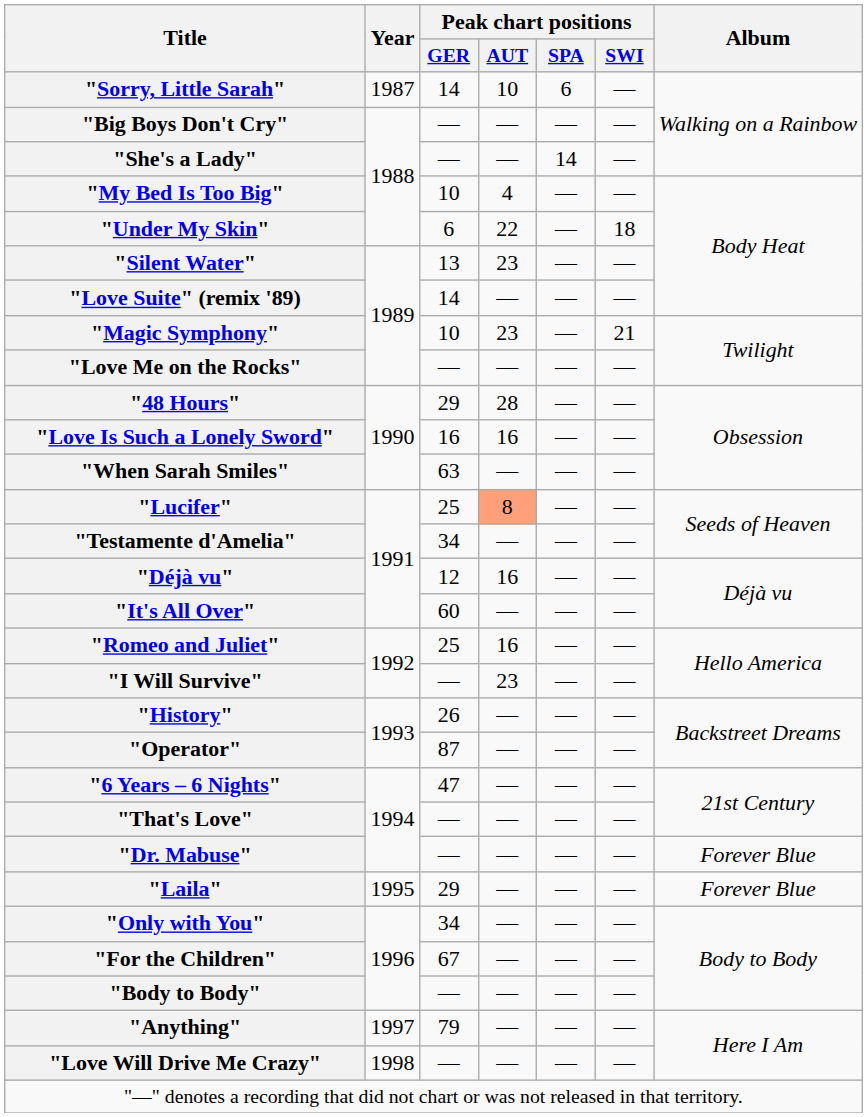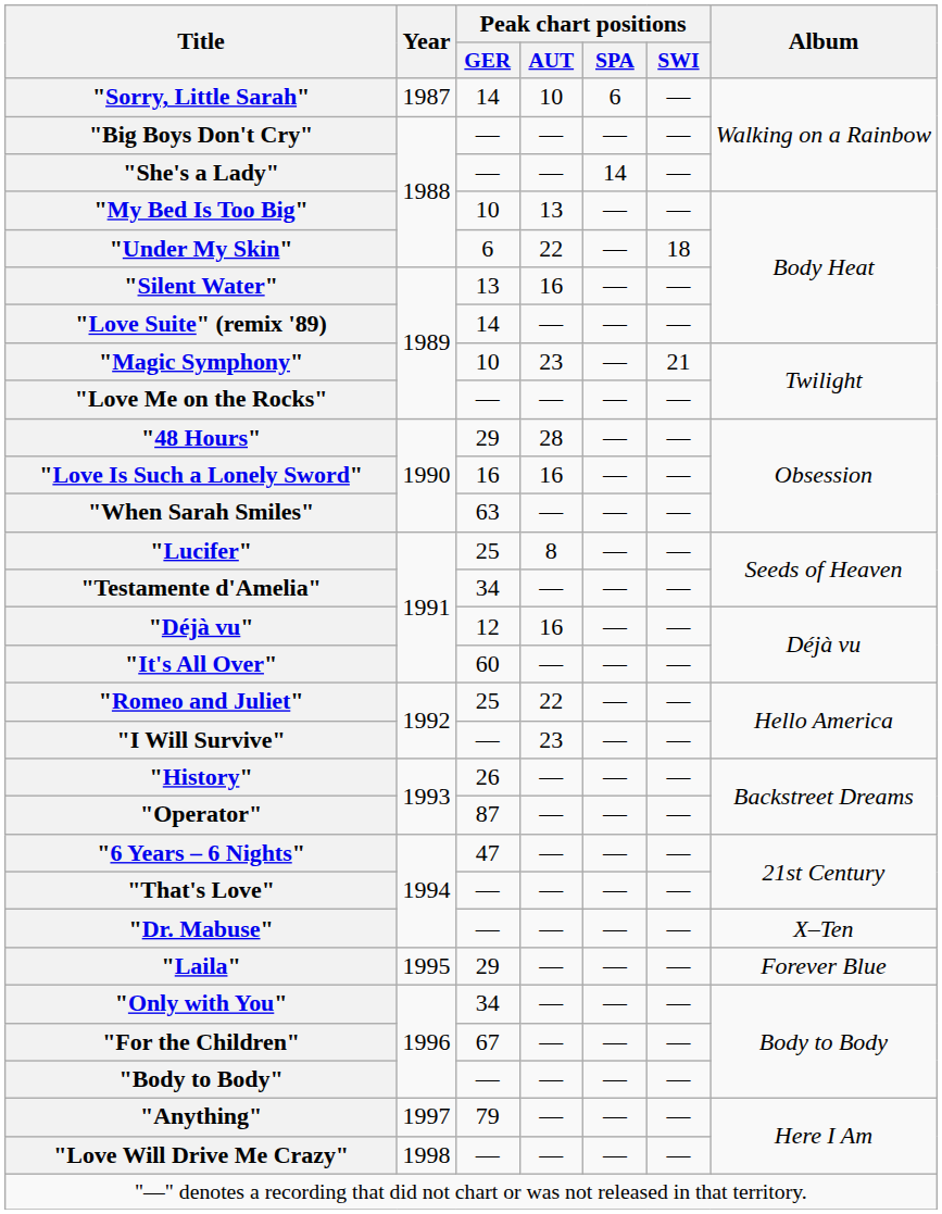 <table class="wikitable plainrowheaders" style="text-align:center;">
 <tr>
 <th scope="col" rowspan="2" style="width:16em;">Title</th>
 <th scope="col" rowspan="2">Year</th>
 <th scope="col" colspan="4">Peak chart positions</th>
 <th scope="col" rowspan="2">Album</th>
 </tr>
 <tr>
 <th scope="col" style="width:2.5em;font-size:90%;"><a href='#'>GER</a><br></th>
 <th scope="col" style="width:2.5em;font-size:90%;"><a href='#'>AUT</a><br></th>
 <th scope="col" style="width:2.5em;font-size:90%;"><a href='#'>SPA</a><br></th>
 <th scope="col" style="width:2.5em;font-size:90%;"><a href='#'>SWI</a><br></th>
 </tr>
 <tr>
 <th scope="row">"<a href='#'>Sorry, Little Sarah</a>"</th>
 <td>1987</td>
 <td>14</td>
 <td>10</td>
 <td>6</td>
 <td>—</td>
 <td rowspan="3"><em>Walking on a Rainbow</em></td>
 </tr>
 <tr>
 <th scope="row">"Big Boys Don't Cry" </th>
 <td rowspan="4">1988</td>
 <td>—</td>
 <td>—</td>
 <td>—</td>
 <td>—</td>
 </tr>
 <tr>
 <th scope="row">"She's a Lady" </th>
 <td>—</td>
 <td>—</td>
 <td>14</td>
 <td>—</td>
 </tr>
 <tr>
 <th scope="row">"<a href='#'>My Bed Is Too Big</a>"</th>
 <td>10</td>
-<td>4</td>
+<td>13</td>
 <td>—</td>
 <td>—</td>
 <td rowspan="4"><em>Body Heat</em></td>
 </tr>
 <tr>
 <th scope="row">"<a href='#'>Under My Skin</a>"</th>
 <td>6</td>
 <td>22</td>
 <td>—</td>
 <td>18</td>
 </tr>
 <tr>
 <th scope="row">"<a href='#'>Silent Water</a>"</th>
 <td rowspan="4">1989</td>
 <td>13</td>
-<td>23</td>
+<td>16</td>
 <td>—</td>
 <td>—</td>
 </tr>
 <tr>
 <th scope="row">"<a href='#'>Love Suite</a>" (remix '89)</th>
 <td>14</td>
 <td>—</td>
 <td>—</td>
 <td>—</td>
 </tr>
 <tr>
 <th scope="row">"<a href='#'>Magic Symphony</a>"</th>
 <td>10</td>
 <td>23</td>
 <td>—</td>
 <td>21</td>
 <td rowspan="2"><em>Twilight</em></td>
 </tr>
 <tr>
 <th scope="row">"Love Me on the Rocks"</th>
 <td>—</td>
 <td>—</td>
 <td>—</td>
 <td>—</td>
 </tr>
 <tr>
 <th scope="row">"<a href='#'>48 Hours</a>"</th>
 <td rowspan="3">1990</td>
 <td>29</td>
 <td>28</td>
 <td>—</td>
 <td>—</td>
 <td rowspan="3"><em>Obsession</em></td>
 </tr>
 <tr>
 <th scope="row">"<a href='#'>Love Is Such a Lonely Sword</a>"</th>
 <td>16</td>
 <td>16</td>
 <td>—</td>
 <td>—</td>
 </tr>
 <tr>
 <th scope="row">"When Sarah Smiles"</th>
 <td>63</td>
 <td>—</td>
 <td>—</td>
 <td>—</td>
 </tr>
 <tr>
 <th scope="row">"<a href='#'>Lucifer</a>"</th>
 <td rowspan="4">1991</td>
 <td>25</td>
-<td style="background: lightsalmon;">8</td>
+<td>8</td>
 <td>—</td>
 <td>—</td>
 <td rowspan="2"><em>Seeds of Heaven</em></td>
 </tr>
 <tr>
 <th scope="row">"Testamente d'Amelia"</th>
 <td>34</td>
 <td>—</td>
 <td>—</td>
 <td>—</td>
 </tr>
 <tr>
 <th scope="row">"<a href='#'>Déjà vu</a>"</th>
 <td>12</td>
 <td>16</td>
 <td>—</td>
 <td>—</td>
 <td rowspan="2"><em>Déjà vu</em></td>
 </tr>
 <tr>
 <th scope="row">"<a href='#'>It's All Over</a>"<br></th>
 <td>60</td>
 <td>—</td>
 <td>—</td>
 <td>—</td>
 </tr>
 <tr>
 <th scope="row">"<a href='#'>Romeo and Juliet</a>"</th>
 <td rowspan="2">1992</td>
 <td>25</td>
-<td>16</td>
+<td>22</td>
 <td>—</td>
 <td>—</td>
 <td rowspan="2"><em>Hello America</em></td>
 </tr>
 <tr>
 <th scope="row">"I Will Survive"</th>
 <td>—</td>
 <td>23</td>
 <td>—</td>
 <td>—</td>
 </tr>
 <tr>
 <th scope="row">"<a href='#'>History</a>"</th>
 <td rowspan="2">1993</td>
 <td>26</td>
 <td>—</td>
 <td>—</td>
 <td>—</td>
 <td rowspan="2"><em>Backstreet Dreams</em></td>
 </tr>
 <tr>
 <th scope="row">"Operator"</th>
 <td>87</td>
 <td>—</td>
 <td>—</td>
 <td>—</td>
 </tr>
 <tr>
 <th scope="row">"<a href='#'>6 Years – 6 Nights</a>"</th>
 <td rowspan="3">1994</td>
 <td>47</td>
 <td>—</td>
 <td>—</td>
 <td>—</td>
 <td rowspan="2"><em>21st Century</em></td>
 </tr>
 <tr>
 <th scope="row">"That's Love"</th>
 <td>—</td>
 <td>—</td>
 <td>—</td>
 <td>—</td>
 </tr>
 <tr>
 <th scope="row">"<a href='#'>Dr. Mabuse</a>"</th>
 <td>—</td>
 <td>—</td>
 <td>—</td>
 <td>—</td>
-<td><em>Forever Blue</em></td>
+<td><em>X–Ten</em></td>
 </tr>
 <tr>
 <th scope="row">"<a href='#'>Laila</a>"</th>
 <td>1995</td>
 <td>29</td>
 <td>—</td>
 <td>—</td>
 <td>—</td>
 <td><em>Forever Blue</em></td>
 </tr>
 <tr>
 <th scope="row">"<a href='#'>Only with You</a>"</th>
 <td rowspan="3">1996</td>
 <td>34</td>
 <td>—</td>
 <td>—</td>
 <td>—</td>
 <td rowspan="3"><em>Body to Body</em></td>
 </tr>
 <tr>
 <th scope="row">"For the Children"</th>
 <td>67</td>
 <td>—</td>
 <td>—</td>
 <td>—</td>
 </tr>
 <tr>
 <th scope="row">"Body to Body"</th>
 <td>—</td>
 <td>—</td>
 <td>—</td>
 <td>—</td>
 </tr>
 <tr>
 <th scope="row">"Anything"</th>
 <td>1997</td>
 <td>79</td>
 <td>—</td>
 <td>—</td>
 <td>—</td>
 <td rowspan="2"><em>Here I Am</em></td>
 </tr>
 <tr>
 <th scope="row">"Love Will Drive Me Crazy"</th>
 <td>1998</td>
 <td>—</td>
 <td>—</td>
 <td>—</td>
 <td>—</td>
 </tr>
 <tr>
 <td colspan="7" style="font-size:90%">"—" denotes a recording that did not chart or was not released in that territory.</td>
 </tr>
 </table>
